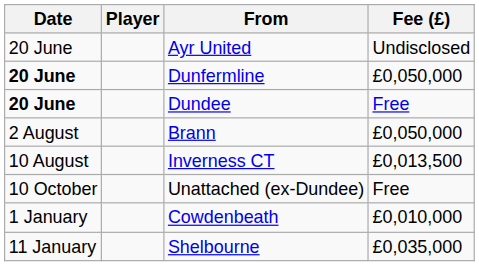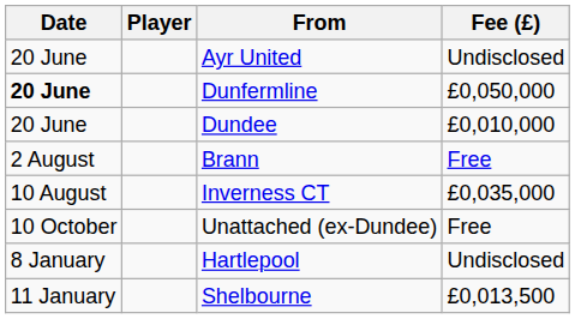 <table class="wikitable sortable" style="font-size:95%">
 <tr>
 <th>Date</th>
 <th>Player</th>
 <th>From</th>
 <th>Fee (£)</th>
 </tr>
 <tr>
 <td>20 June</td>
 <td> </td>
 <td><a href='#'>Ayr United</a></td>
 <td>Undisclosed</td>
 </tr>
 <tr>
 <td><strong>20 June</strong></td>
 <td> </td>
 <td><a href='#'>Dunfermline</a></td>
 <td>£0,050,000</td>
 </tr>
 <tr>
-<td><strong>20 June</strong></td>
+<td>20 June</td>
 <td> </td>
 <td><a href='#'>Dundee</a></td>
-<td><a href='#'>Free</a></td>
+<td>£0,010,000</td>
 </tr>
 <tr>
 <td>2 August</td>
 <td> </td>
 <td><a href='#'>Brann</a></td>
-<td>£0,050,000</td>
+<td><a href='#'>Free</a></td>
 </tr>
 <tr>
 <td>10 August</td>
 <td> </td>
 <td><a href='#'>Inverness CT</a></td>
-<td>£0,013,500</td>
+<td>£0,035,000</td>
 </tr>
 <tr>
 <td>10 October</td>
 <td> </td>
 <td>Unattached (ex-Dundee)</td>
 <td>Free</td>
 </tr>
 <tr>
-<td>1 January</td>
+<td>8 January</td>
 <td> </td>
-<td><a href='#'>Cowdenbeath</a></td>
-<td>£0,010,000</td>
+<td><a href='#'>Hartlepool</a></td>
+<td>Undisclosed</td>
 </tr>
 <tr>
 <td>11 January</td>
 <td> </td>
 <td><a href='#'>Shelbourne</a></td>
-<td>£0,035,000</td>
+<td>£0,013,500</td>
 </tr>
 </table>
